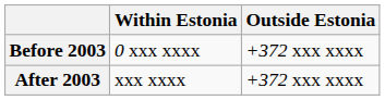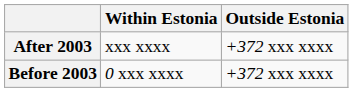 <table class="wikitable">
 <tr>
 <th></th>
 <th>Within Estonia</th>
 <th>Outside Estonia</th>
 </tr>
 <tr>
+<th>After 2003</th>
+<td>xxx xxxx</td>
+<td><em>+372</em> xxx xxxx</td>
+</tr>
+<tr>
 <th>Before 2003</th>
 <td><em>0</em> xxx xxxx</td>
 <td><em>+372</em> xxx xxxx</td>
 </tr>
-<tr>
-<th>After 2003</th>
-<td>xxx xxxx</td>
-<td><em>+372</em> xxx xxxx</td>
-</tr>
 </table>
